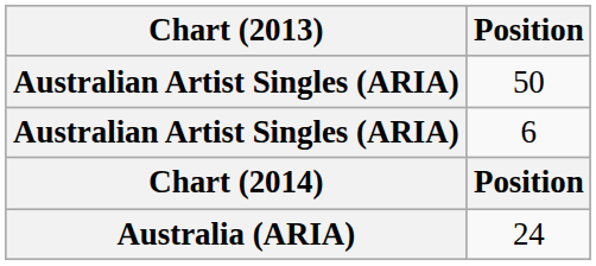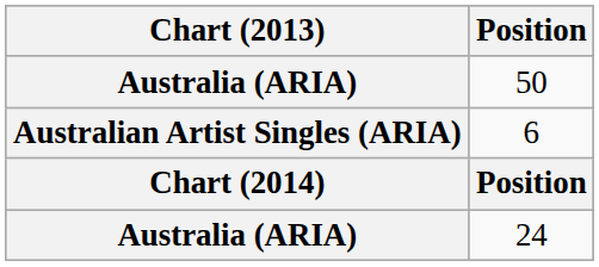 <table class="wikitable sortable plainrowheaders">
 <tr>
 <th scope="col">Chart (2013)</th>
 <th scope="col">Position</th>
 </tr>
 <tr>
-<th scope="row">Australian Artist Singles (ARIA)</th>
+<th scope="row">Australia (ARIA)</th>
 <td style="text-align:center;">50</td>
 </tr>
 <tr>
 <th scope="row">Australian Artist Singles (ARIA)</th>
 <td style="text-align:center;">6</td>
 </tr>
 <tr>
 <th scope="col">Chart (2014)</th>
 <th scope="col">Position</th>
 </tr>
 <tr>
 <th scope="row">Australia (ARIA)</th>
 <td style="text-align:center;">24</td>
 </tr>
 </table>
